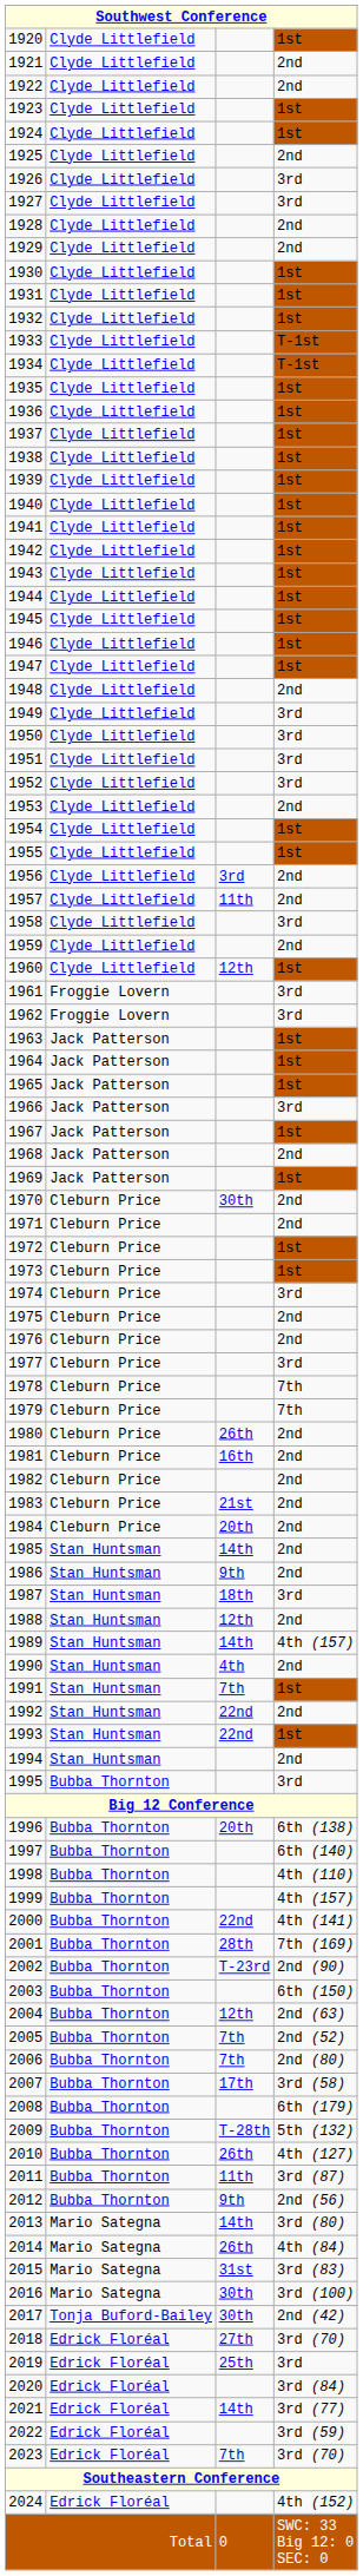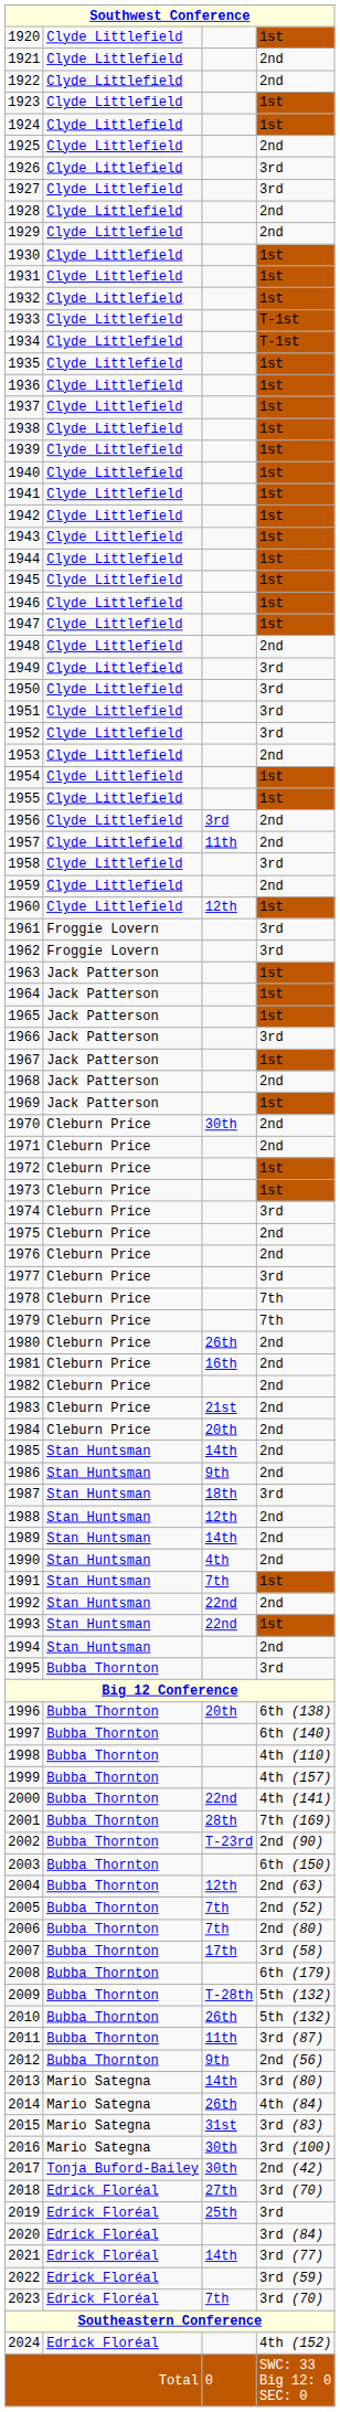 <table class="wikitable">
 <tr>
 </tr>
 <tr>
 </tr>
 <tr style="background: #ffffdd;">
 <td colspan="4" style="text-align:center;"><strong><a href='#'>Southwest Conference</a></strong></td>
 </tr>
 <tr>
 <td>1920</td>
 <td><a href='#'>Clyde Littlefield</a></td>
 <td></td>
 <td bgcolor="#BF5700">1st</td>
 </tr>
 <tr>
 <td>1921</td>
 <td><a href='#'>Clyde Littlefield</a></td>
 <td></td>
 <td>2nd</td>
 </tr>
 <tr>
 <td>1922</td>
 <td><a href='#'>Clyde Littlefield</a></td>
 <td></td>
 <td>2nd</td>
 </tr>
 <tr>
 <td>1923</td>
 <td><a href='#'>Clyde Littlefield</a></td>
 <td></td>
 <td bgcolor="#BF5700">1st</td>
 </tr>
 <tr>
 <td>1924</td>
 <td><a href='#'>Clyde Littlefield</a></td>
 <td></td>
 <td bgcolor="#BF5700">1st</td>
 </tr>
 <tr>
 <td>1925</td>
 <td><a href='#'>Clyde Littlefield</a></td>
 <td></td>
 <td>2nd</td>
 </tr>
 <tr>
 <td>1926</td>
 <td><a href='#'>Clyde Littlefield</a></td>
 <td></td>
 <td>3rd</td>
 </tr>
 <tr>
 <td>1927</td>
 <td><a href='#'>Clyde Littlefield</a></td>
 <td></td>
 <td>3rd</td>
 </tr>
 <tr>
 <td>1928</td>
 <td><a href='#'>Clyde Littlefield</a></td>
 <td></td>
 <td>2nd</td>
 </tr>
 <tr>
 <td>1929</td>
 <td><a href='#'>Clyde Littlefield</a></td>
 <td></td>
 <td>2nd</td>
 </tr>
 <tr>
 <td>1930</td>
 <td><a href='#'>Clyde Littlefield</a></td>
 <td></td>
 <td bgcolor="#BF5700">1st</td>
 </tr>
 <tr>
 <td>1931</td>
 <td><a href='#'>Clyde Littlefield</a></td>
 <td></td>
 <td bgcolor="#BF5700">1st</td>
 </tr>
 <tr>
 <td>1932</td>
 <td><a href='#'>Clyde Littlefield</a></td>
 <td></td>
 <td bgcolor="#BF5700">1st</td>
 </tr>
 <tr>
 <td>1933</td>
 <td><a href='#'>Clyde Littlefield</a></td>
 <td></td>
 <td bgcolor="#BF5700">T-1st</td>
 </tr>
 <tr>
 <td>1934</td>
 <td><a href='#'>Clyde Littlefield</a></td>
 <td></td>
 <td bgcolor="#BF5700">T-1st</td>
 </tr>
 <tr>
 <td>1935</td>
 <td><a href='#'>Clyde Littlefield</a></td>
 <td></td>
 <td bgcolor="#BF5700">1st</td>
 </tr>
 <tr>
 <td>1936</td>
 <td><a href='#'>Clyde Littlefield</a></td>
 <td></td>
 <td bgcolor="#BF5700">1st</td>
 </tr>
 <tr>
 <td>1937</td>
 <td><a href='#'>Clyde Littlefield</a></td>
 <td></td>
 <td bgcolor="#BF5700">1st</td>
 </tr>
 <tr>
 <td>1938</td>
 <td><a href='#'>Clyde Littlefield</a></td>
 <td></td>
 <td bgcolor="#BF5700">1st</td>
 </tr>
 <tr>
 <td>1939</td>
 <td><a href='#'>Clyde Littlefield</a></td>
 <td></td>
 <td bgcolor="#BF5700">1st</td>
 </tr>
 <tr>
 <td>1940</td>
 <td><a href='#'>Clyde Littlefield</a></td>
 <td></td>
 <td bgcolor="#BF5700">1st</td>
 </tr>
 <tr>
 <td>1941</td>
 <td><a href='#'>Clyde Littlefield</a></td>
 <td></td>
 <td bgcolor="#BF5700">1st</td>
 </tr>
 <tr>
 <td>1942</td>
 <td><a href='#'>Clyde Littlefield</a></td>
 <td></td>
 <td bgcolor="#BF5700">1st</td>
 </tr>
 <tr>
 <td>1943</td>
 <td><a href='#'>Clyde Littlefield</a></td>
 <td></td>
 <td bgcolor="#BF5700">1st</td>
 </tr>
 <tr>
 <td>1944</td>
 <td><a href='#'>Clyde Littlefield</a></td>
 <td></td>
 <td bgcolor="#BF5700">1st</td>
 </tr>
 <tr>
 <td>1945</td>
 <td><a href='#'>Clyde Littlefield</a></td>
 <td></td>
 <td bgcolor="#BF5700">1st</td>
 </tr>
 <tr>
 <td>1946</td>
 <td><a href='#'>Clyde Littlefield</a></td>
 <td></td>
 <td bgcolor="#BF5700">1st</td>
 </tr>
 <tr>
 <td>1947</td>
 <td><a href='#'>Clyde Littlefield</a></td>
 <td></td>
 <td bgcolor="#BF5700">1st</td>
 </tr>
 <tr>
 <td>1948</td>
 <td><a href='#'>Clyde Littlefield</a></td>
 <td></td>
 <td>2nd</td>
 </tr>
 <tr>
 <td>1949</td>
 <td><a href='#'>Clyde Littlefield</a></td>
 <td></td>
 <td>3rd</td>
 </tr>
 <tr>
 <td>1950</td>
 <td><a href='#'>Clyde Littlefield</a></td>
 <td></td>
 <td>3rd</td>
 </tr>
 <tr>
 <td>1951</td>
 <td><a href='#'>Clyde Littlefield</a></td>
 <td></td>
 <td>3rd</td>
 </tr>
 <tr>
 <td>1952</td>
 <td><a href='#'>Clyde Littlefield</a></td>
 <td></td>
 <td>3rd</td>
 </tr>
 <tr>
 <td>1953</td>
 <td><a href='#'>Clyde Littlefield</a></td>
 <td></td>
 <td>2nd</td>
 </tr>
 <tr>
 <td>1954</td>
 <td><a href='#'>Clyde Littlefield</a></td>
 <td></td>
 <td bgcolor="#BF5700">1st</td>
 </tr>
 <tr>
 <td>1955</td>
 <td><a href='#'>Clyde Littlefield</a></td>
 <td></td>
 <td bgcolor="#BF5700">1st</td>
 </tr>
 <tr>
 <td>1956</td>
 <td><a href='#'>Clyde Littlefield</a></td>
 <td><a href='#'>3rd</a></td>
 <td>2nd</td>
 </tr>
 <tr>
 <td>1957</td>
 <td><a href='#'>Clyde Littlefield</a></td>
 <td><a href='#'>11th</a></td>
 <td>2nd</td>
 </tr>
 <tr>
 <td>1958</td>
 <td><a href='#'>Clyde Littlefield</a></td>
 <td></td>
 <td>3rd</td>
 </tr>
 <tr>
 <td>1959</td>
 <td><a href='#'>Clyde Littlefield</a></td>
 <td></td>
 <td>2nd</td>
 </tr>
 <tr>
 <td>1960</td>
 <td><a href='#'>Clyde Littlefield</a></td>
 <td><a href='#'>12th</a></td>
 <td bgcolor="#BF5700">1st</td>
 </tr>
 <tr>
 <td>1961</td>
 <td>Froggie Lovern</td>
 <td></td>
 <td>3rd</td>
 </tr>
 <tr>
 <td>1962</td>
 <td>Froggie Lovern</td>
 <td></td>
 <td>3rd</td>
 </tr>
 <tr>
 <td>1963</td>
 <td>Jack Patterson</td>
 <td></td>
 <td bgcolor="#BF5700">1st</td>
 </tr>
 <tr>
 <td>1964</td>
 <td>Jack Patterson</td>
 <td></td>
 <td bgcolor="#BF5700">1st</td>
 </tr>
 <tr>
 <td>1965</td>
 <td>Jack Patterson</td>
 <td></td>
 <td bgcolor="#BF5700">1st</td>
 </tr>
 <tr>
 <td>1966</td>
 <td>Jack Patterson</td>
 <td></td>
 <td>3rd</td>
 </tr>
 <tr>
 <td>1967</td>
 <td>Jack Patterson</td>
 <td></td>
 <td bgcolor="#BF5700">1st</td>
 </tr>
 <tr>
 <td>1968</td>
 <td>Jack Patterson</td>
 <td></td>
 <td>2nd</td>
 </tr>
 <tr>
 <td>1969</td>
 <td>Jack Patterson</td>
 <td></td>
 <td bgcolor="#BF5700">1st</td>
 </tr>
 <tr>
 <td>1970</td>
 <td>Cleburn Price</td>
 <td><a href='#'>30th</a></td>
 <td>2nd</td>
 </tr>
 <tr>
 <td>1971</td>
 <td>Cleburn Price</td>
 <td></td>
 <td>2nd</td>
 </tr>
 <tr>
 <td>1972</td>
 <td>Cleburn Price</td>
 <td></td>
 <td bgcolor="#BF5700">1st</td>
 </tr>
 <tr>
 <td>1973</td>
 <td>Cleburn Price</td>
 <td></td>
 <td bgcolor="#BF5700">1st</td>
 </tr>
 <tr>
 <td>1974</td>
 <td>Cleburn Price</td>
 <td></td>
 <td>3rd</td>
 </tr>
 <tr>
 <td>1975</td>
 <td>Cleburn Price</td>
 <td></td>
 <td>2nd</td>
 </tr>
 <tr>
 <td>1976</td>
 <td>Cleburn Price</td>
 <td></td>
 <td>2nd</td>
 </tr>
 <tr>
 <td>1977</td>
 <td>Cleburn Price</td>
 <td></td>
 <td>3rd</td>
 </tr>
 <tr>
 <td>1978</td>
 <td>Cleburn Price</td>
 <td></td>
 <td>7th</td>
 </tr>
 <tr>
 <td>1979</td>
 <td>Cleburn Price</td>
 <td></td>
 <td>7th</td>
 </tr>
 <tr>
 <td>1980</td>
 <td>Cleburn Price</td>
 <td><a href='#'>26th</a></td>
 <td>2nd</td>
 </tr>
 <tr>
 <td>1981</td>
 <td>Cleburn Price</td>
 <td><a href='#'>16th</a></td>
 <td>2nd</td>
 </tr>
 <tr>
 <td>1982</td>
 <td>Cleburn Price</td>
 <td></td>
 <td>2nd</td>
 </tr>
 <tr>
 <td>1983</td>
 <td>Cleburn Price</td>
 <td><a href='#'>21st</a></td>
 <td>2nd</td>
 </tr>
 <tr>
 <td>1984</td>
 <td>Cleburn Price</td>
 <td><a href='#'>20th</a></td>
 <td>2nd</td>
 </tr>
 <tr>
 <td>1985</td>
 <td><a href='#'>Stan Huntsman</a></td>
 <td><a href='#'>14th</a></td>
 <td>2nd</td>
 </tr>
 <tr>
 <td>1986</td>
 <td><a href='#'>Stan Huntsman</a></td>
 <td><a href='#'>9th</a></td>
 <td>2nd</td>
 </tr>
 <tr>
 <td>1987</td>
 <td><a href='#'>Stan Huntsman</a></td>
 <td><a href='#'>18th</a></td>
 <td>3rd</td>
 </tr>
 <tr>
 <td>1988</td>
 <td><a href='#'>Stan Huntsman</a></td>
 <td><a href='#'>12th</a></td>
 <td>2nd</td>
 </tr>
 <tr>
 <td>1989</td>
 <td><a href='#'>Stan Huntsman</a></td>
 <td><a href='#'>14th</a></td>
-<td>4th <em>(157)</em></td>
+<td>2nd</td>
 </tr>
 <tr>
 <td>1990</td>
 <td><a href='#'>Stan Huntsman</a></td>
 <td><a href='#'>4th</a></td>
 <td>2nd</td>
 </tr>
 <tr>
 <td>1991</td>
 <td><a href='#'>Stan Huntsman</a></td>
 <td><a href='#'>7th</a></td>
 <td bgcolor="#BF5700">1st</td>
 </tr>
 <tr>
 <td>1992</td>
 <td><a href='#'>Stan Huntsman</a></td>
 <td><a href='#'>22nd</a></td>
 <td>2nd</td>
 </tr>
 <tr>
 <td>1993</td>
 <td><a href='#'>Stan Huntsman</a></td>
 <td><a href='#'>22nd</a></td>
 <td bgcolor="#BF5700">1st</td>
 </tr>
 <tr>
 <td>1994</td>
 <td><a href='#'>Stan Huntsman</a></td>
 <td></td>
 <td>2nd</td>
 </tr>
 <tr>
 <td>1995</td>
 <td><a href='#'>Bubba Thornton</a></td>
 <td></td>
 <td>3rd</td>
 </tr>
 <tr style="background: #ffffdd;">
 <td colspan="4" style="text-align:center;"><strong><a href='#'>Big 12 Conference</a></strong></td>
 </tr>
 <tr>
 <td>1996</td>
 <td><a href='#'>Bubba Thornton</a></td>
 <td><a href='#'>20th</a></td>
 <td>6th <em>(138)</em></td>
 </tr>
 <tr>
 <td>1997</td>
 <td><a href='#'>Bubba Thornton</a></td>
 <td></td>
 <td>6th <em>(140)</em></td>
 </tr>
 <tr>
 <td>1998</td>
 <td><a href='#'>Bubba Thornton</a></td>
 <td></td>
 <td>4th <em>(110)</em></td>
 </tr>
 <tr>
 <td>1999</td>
 <td><a href='#'>Bubba Thornton</a></td>
 <td></td>
 <td>4th <em>(157)</em></td>
 </tr>
 <tr>
 <td>2000</td>
 <td><a href='#'>Bubba Thornton</a></td>
 <td><a href='#'>22nd</a></td>
 <td>4th <em>(141)</em></td>
 </tr>
 <tr>
 <td>2001</td>
 <td><a href='#'>Bubba Thornton</a></td>
 <td><a href='#'>28th</a></td>
 <td>7th <em>(169)</em></td>
 </tr>
 <tr>
 <td>2002</td>
 <td><a href='#'>Bubba Thornton</a></td>
 <td><a href='#'>T-23rd</a></td>
 <td>2nd <em>(90)</em></td>
 </tr>
 <tr>
 <td>2003</td>
 <td><a href='#'>Bubba Thornton</a></td>
 <td></td>
 <td>6th <em>(150)</em></td>
 </tr>
 <tr>
 <td>2004</td>
 <td><a href='#'>Bubba Thornton</a></td>
 <td><a href='#'>12th</a></td>
 <td>2nd <em>(63)</em></td>
 </tr>
 <tr>
 <td>2005</td>
 <td><a href='#'>Bubba Thornton</a></td>
 <td><a href='#'>7th</a></td>
 <td>2nd <em>(52)</em></td>
 </tr>
 <tr>
 <td>2006</td>
 <td><a href='#'>Bubba Thornton</a></td>
 <td><a href='#'>7th</a></td>
 <td>2nd <em>(80)</em></td>
 </tr>
 <tr>
 <td>2007</td>
 <td><a href='#'>Bubba Thornton</a></td>
 <td><a href='#'>17th</a></td>
 <td>3rd <em>(58)</em></td>
 </tr>
 <tr>
 <td>2008</td>
 <td><a href='#'>Bubba Thornton</a></td>
 <td></td>
 <td>6th <em>(179)</em></td>
 </tr>
 <tr>
 <td>2009</td>
 <td><a href='#'>Bubba Thornton</a></td>
 <td><a href='#'>T-28th</a></td>
 <td>5th <em>(132)</em></td>
 </tr>
 <tr>
 <td>2010</td>
 <td><a href='#'>Bubba Thornton</a></td>
 <td><a href='#'>26th</a></td>
-<td>4th <em>(127)</em></td>
+<td>5th <em>(132)</em></td>
 </tr>
 <tr>
 <td>2011</td>
 <td><a href='#'>Bubba Thornton</a></td>
 <td><a href='#'>11th</a></td>
 <td>3rd <em>(87)</em></td>
 </tr>
 <tr>
 <td>2012</td>
 <td><a href='#'>Bubba Thornton</a></td>
 <td><a href='#'>9th</a></td>
 <td>2nd <em>(56)</em></td>
 </tr>
 <tr>
 <td>2013</td>
 <td>Mario Sategna</td>
 <td><a href='#'>14th</a></td>
 <td>3rd <em>(80)</em></td>
 </tr>
 <tr>
 <td>2014</td>
 <td>Mario Sategna</td>
 <td><a href='#'>26th</a></td>
 <td>4th <em>(84)</em></td>
 </tr>
 <tr>
 <td>2015</td>
 <td>Mario Sategna</td>
 <td><a href='#'>31st</a></td>
 <td>3rd <em>(83)</em></td>
 </tr>
 <tr>
 <td>2016</td>
 <td>Mario Sategna</td>
 <td><a href='#'>30th</a></td>
 <td>3rd <em>(100)</em></td>
 </tr>
 <tr>
 <td>2017</td>
 <td><a href='#'>Tonja Buford-Bailey</a></td>
 <td><a href='#'>30th</a></td>
 <td>2nd <em>(42)</em></td>
 </tr>
 <tr>
 <td>2018</td>
 <td><a href='#'>Edrick Floréal</a></td>
 <td><a href='#'>27th</a></td>
 <td>3rd <em>(70)</em></td>
 </tr>
 <tr>
 <td>2019</td>
 <td><a href='#'>Edrick Floréal</a></td>
 <td><a href='#'>25th</a></td>
 <td>3rd</td>
 </tr>
 <tr>
 <td>2020</td>
 <td><a href='#'>Edrick Floréal</a></td>
 <td></td>
 <td>3rd <em>(84)</em></td>
 </tr>
 <tr>
 <td>2021</td>
 <td><a href='#'>Edrick Floréal</a></td>
 <td><a href='#'>14th</a></td>
 <td>3rd <em>(77)</em></td>
 </tr>
 <tr>
 <td>2022</td>
 <td><a href='#'>Edrick Floréal</a></td>
 <td></td>
 <td>3rd <em>(59)</em></td>
 </tr>
 <tr>
 <td>2023</td>
 <td><a href='#'>Edrick Floréal</a></td>
 <td><a href='#'>7th</a></td>
 <td>3rd <em>(70)</em></td>
 </tr>
 <tr style="background: #ffffdd;">
 <td colspan="4" style="text-align:center;"><strong><a href='#'>Southeastern Conference</a></strong></td>
 </tr>
 <tr>
 <td>2024</td>
 <td><a href='#'>Edrick Floréal</a></td>
 <td></td>
 <td>4th <em>(152)</em></td>
 </tr>
 <tr style= "background: #BF5700; color:white">
 <td colspan="2" align="right">Total</td>
 <td>0</td>
 <td>SWC: 33<br>Big 12: 0<br>SEC: 0</td>
 </tr>
 </table>
